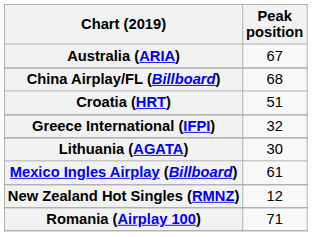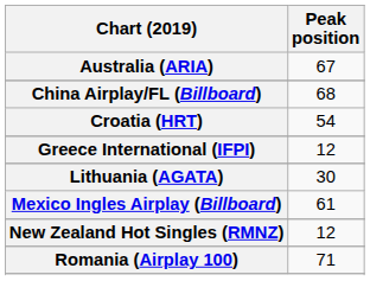 <table class="wikitable sortable plainrowheaders" style="text-align:center">
 <tr>
 <th scope="col">Chart (2019)</th>
 <th scope="col">Peak<br>position</th>
 </tr>
 <tr>
 <th scope="row">Australia (<a href='#'>ARIA</a>)</th>
 <td>67</td>
 </tr>
 <tr>
 </tr>
 <tr>
 </tr>
 <tr>
 </tr>
 <tr>
 </tr>
 <tr>
 <th scope="row">China Airplay/FL (<em><a href='#'>Billboard</a></em>)</th>
 <td>68</td>
 </tr>
 <tr>
 <th scope="row">Croatia (<a href='#'>HRT</a>)</th>
-<td>51</td>
+<td>54</td>
 </tr>
 <tr>
 </tr>
 <tr>
 </tr>
 <tr>
 </tr>
 <tr>
 </tr>
 <tr>
 </tr>
 <tr>
 <th scope="row">Greece International (<a href='#'>IFPI</a>)</th>
-<td>32</td>
+<td>12</td>
 </tr>
 <tr>
 </tr>
 <tr>
 </tr>
 <tr>
 <th scope="row">Lithuania (<a href='#'>AGATA</a>)</th>
 <td>30</td>
 </tr>
 <tr>
 <th scope="row"><a href='#'>Mexico Ingles Airplay</a> (<em><a href='#'>Billboard</a></em>)</th>
 <td>61</td>
 </tr>
 <tr>
 </tr>
 <tr>
 </tr>
 <tr>
 <th scope="row">New Zealand Hot Singles (<a href='#'>RMNZ</a>)</th>
 <td>12</td>
 </tr>
 <tr>
 </tr>
 <tr>
 <th scope="row">Romania (<a href='#'>Airplay 100</a>)</th>
 <td>71</td>
 </tr>
 <tr>
 </tr>
 <tr>
 </tr>
 <tr>
 </tr>
 <tr>
 </tr>
 <tr>
 </tr>
 <tr>
 </tr>
 <tr>
 </tr>
 </table>
